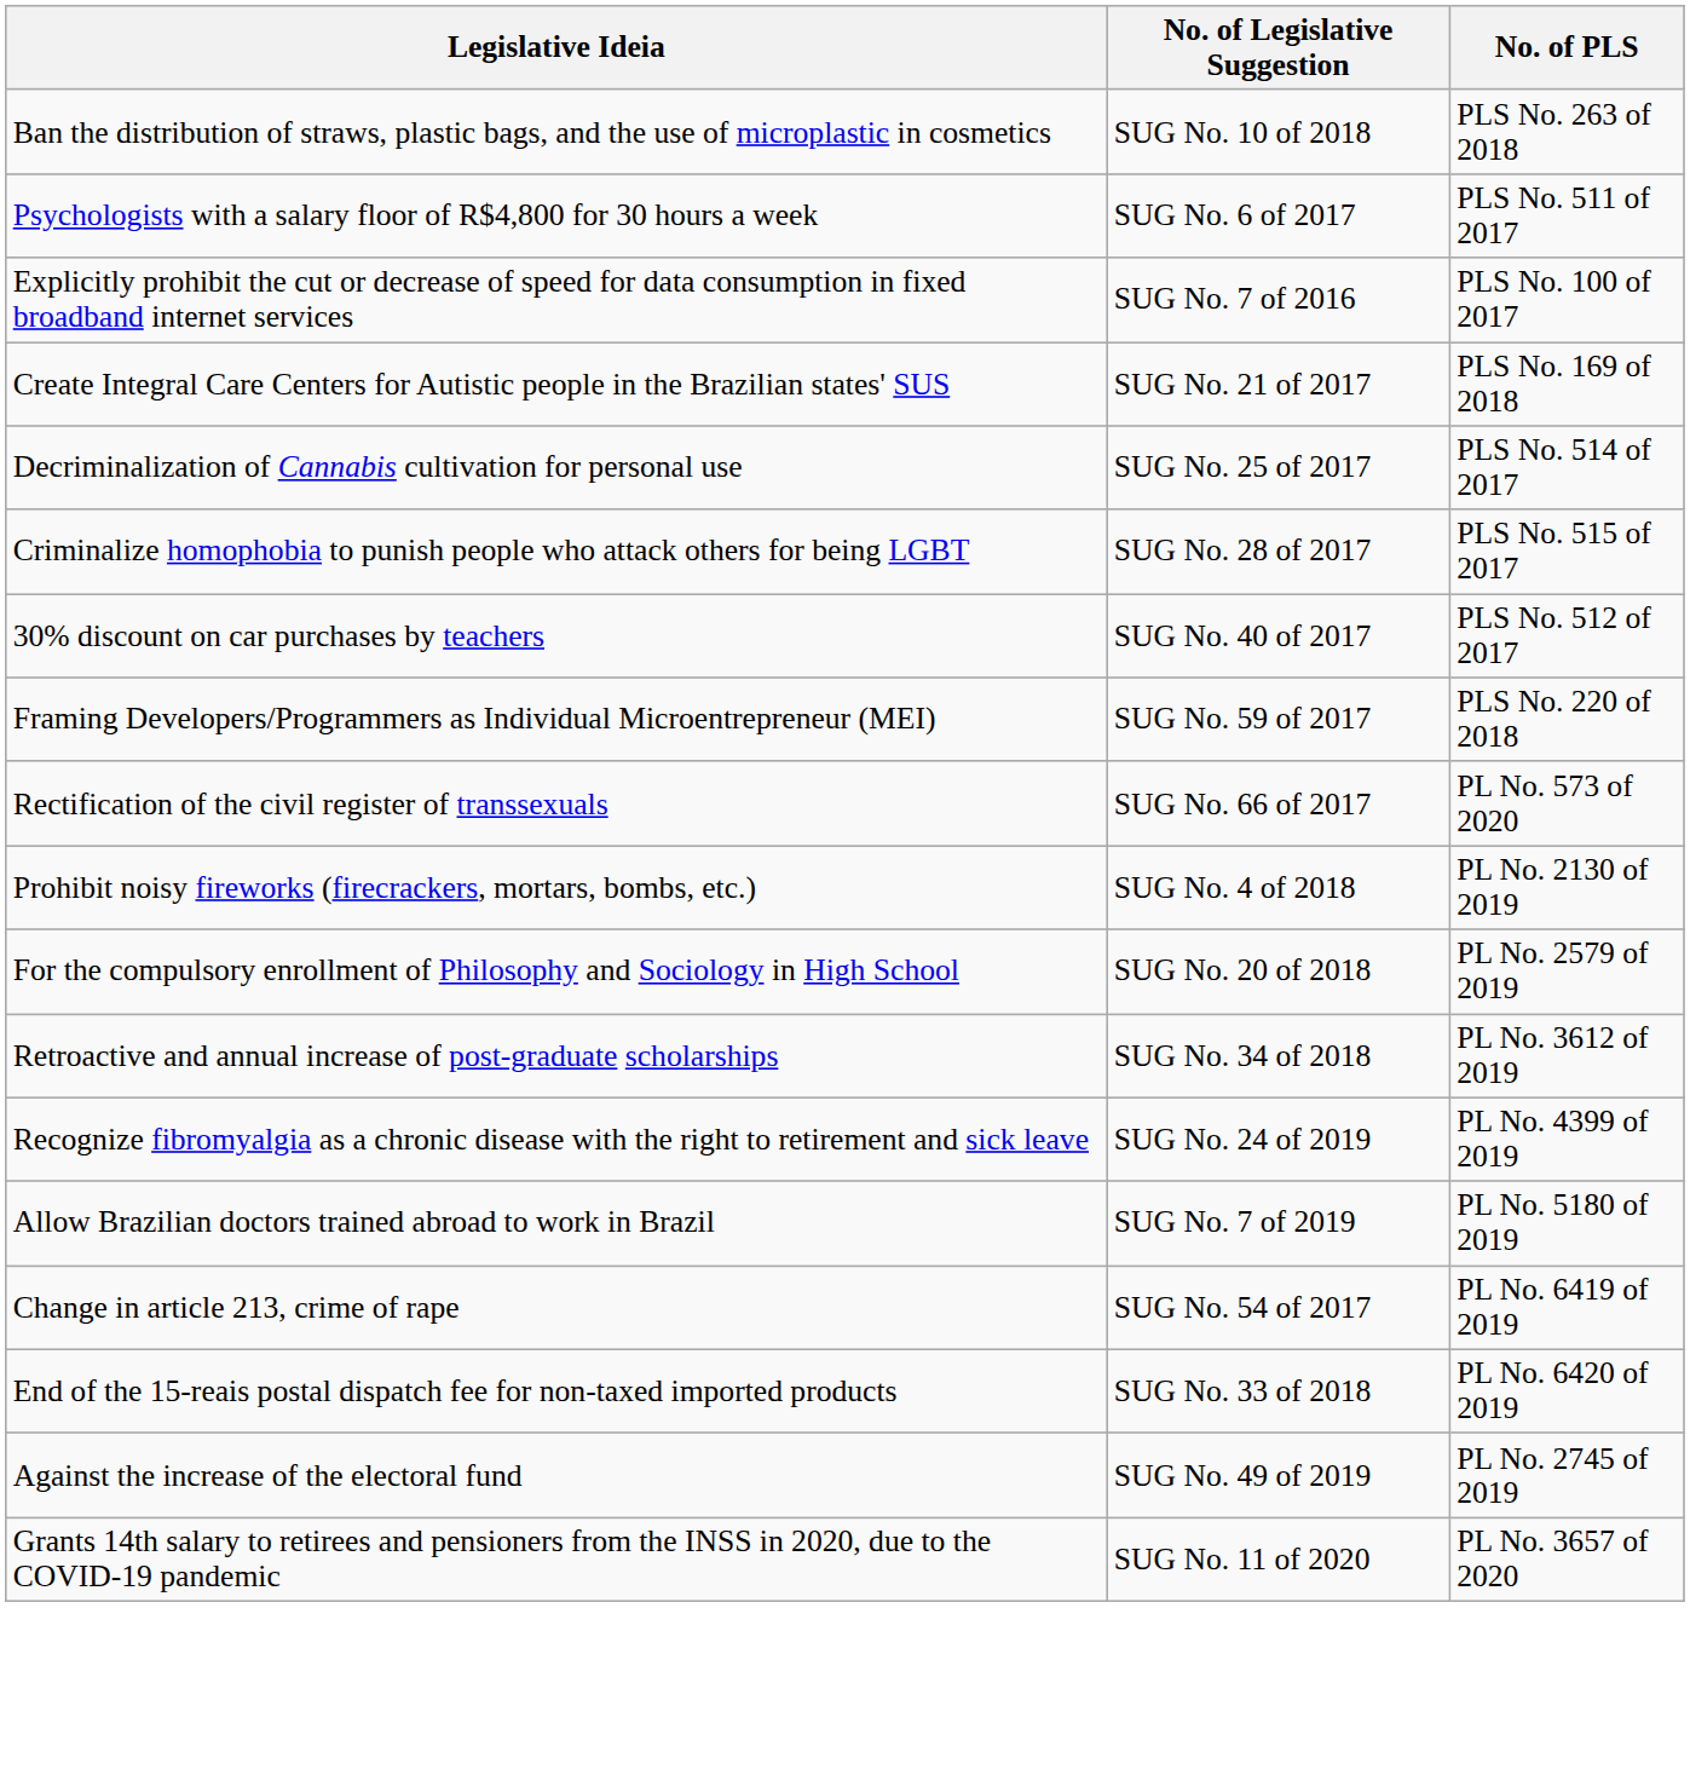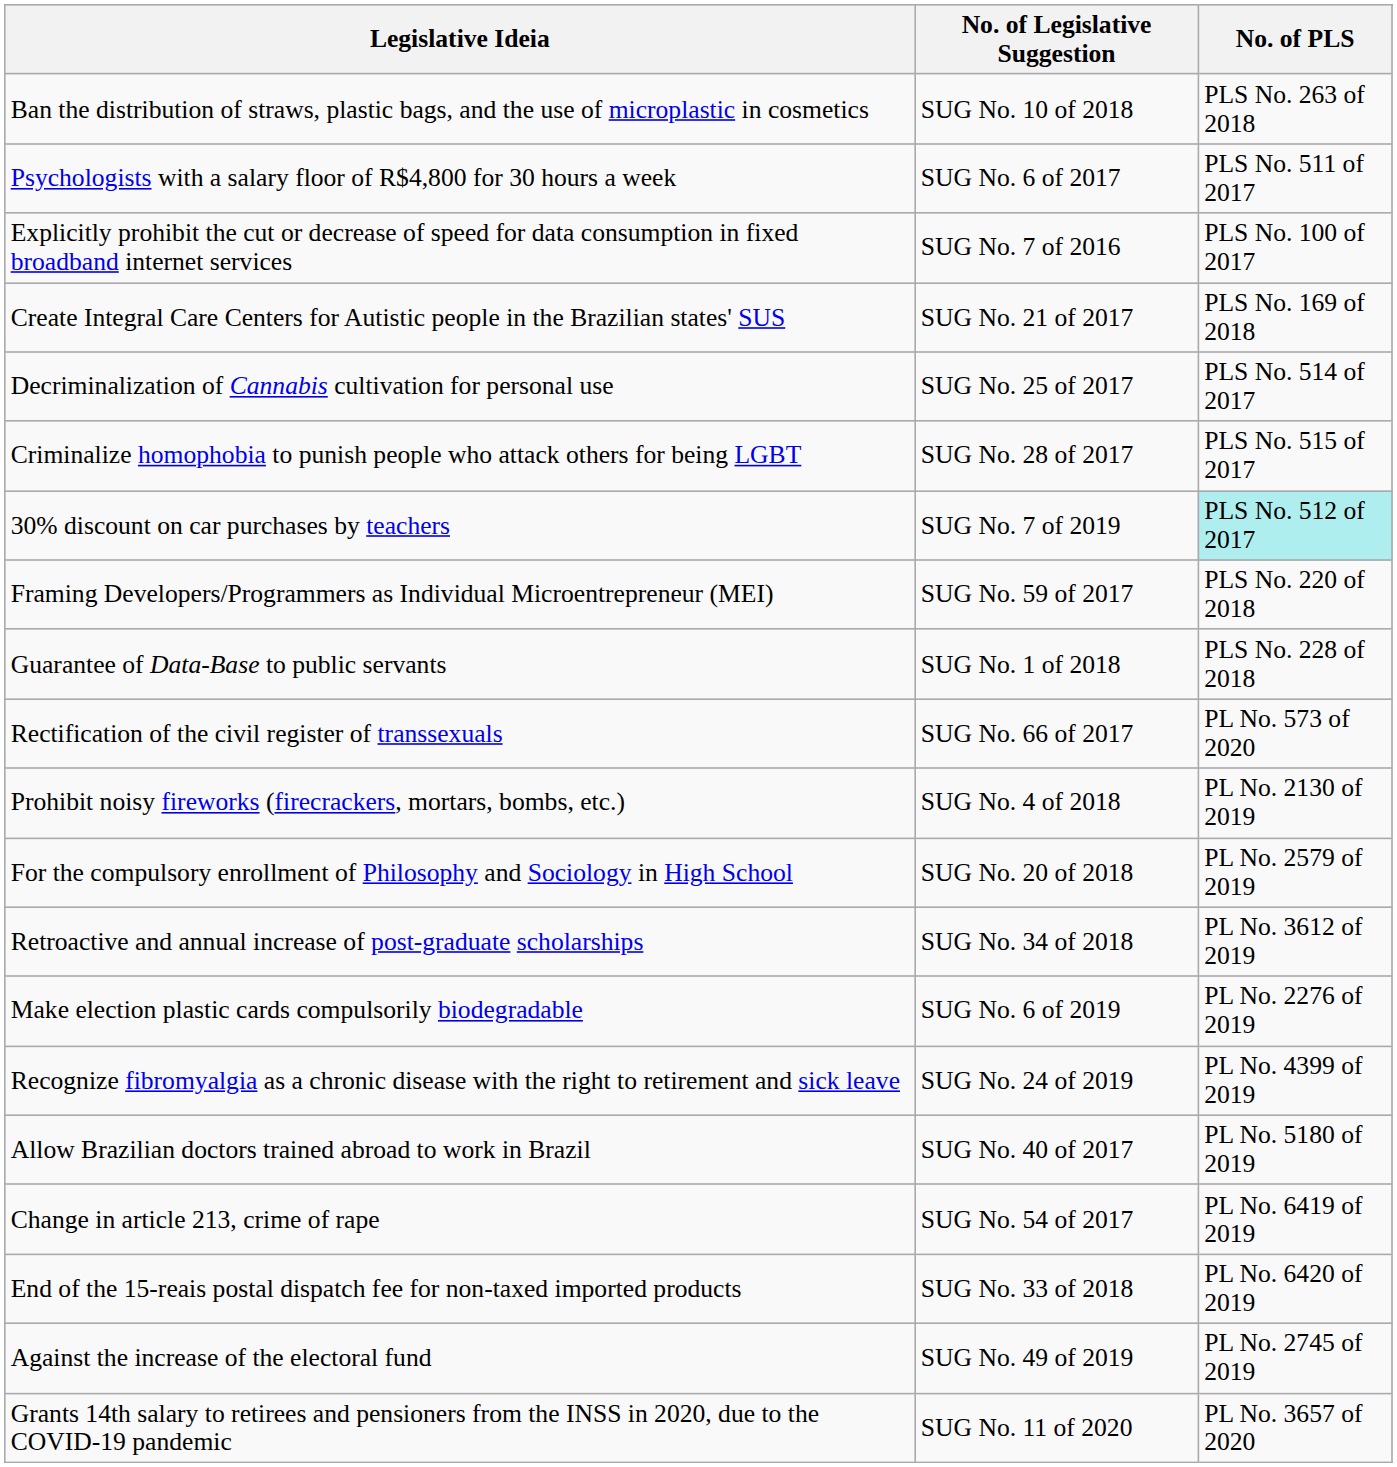 <table class="wikitable">
 <tr>
 <th>Legislative Ideia</th>
 <th>No. of Legislative Suggestion</th>
 <th>No. of PLS</th>
 </tr>
 <tr>
 <td>Ban the distribution of straws, plastic bags, and the use of <a href='#'>microplastic</a> in cosmetics</td>
 <td>SUG No. 10 of 2018</td>
 <td>PLS No. 263 of 2018</td>
 </tr>
 <tr>
 <td><a href='#'>Psychologists</a> with a salary floor of R$4,800 for 30 hours a week</td>
 <td>SUG No. 6 of 2017</td>
 <td>PLS No. 511 of 2017</td>
 </tr>
 <tr>
 <td>Explicitly prohibit the cut or decrease of speed for data consumption in fixed <a href='#'>broadband</a> internet services</td>
 <td>SUG No. 7 of 2016</td>
 <td>PLS No. 100 of 2017</td>
 </tr>
 <tr>
 <td>Create Integral Care Centers for Autistic people in the Brazilian states' <a href='#'>SUS</a></td>
 <td>SUG No. 21 of 2017</td>
 <td>PLS No. 169 of 2018</td>
 </tr>
 <tr>
 <td>Decriminalization of <em><a href='#'>Cannabis</a></em> cultivation for personal use</td>
 <td>SUG No. 25 of 2017</td>
 <td>PLS No. 514 of 2017</td>
 </tr>
 <tr>
 <td>Criminalize <a href='#'>homophobia</a> to punish people who attack others for being <a href='#'>LGBT</a></td>
 <td>SUG No. 28 of 2017</td>
 <td>PLS No. 515 of 2017</td>
 </tr>
 <tr>
 <td>30% discount on car purchases by <a href='#'>teachers</a></td>
-<td>SUG No. 40 of 2017</td>
-<td>PLS No. 512 of 2017</td>
+<td>SUG No. 7 of 2019</td>
+<td style="background: paleturquoise;">PLS No. 512 of 2017</td>
 </tr>
 <tr>
 <td>Framing Developers/Programmers as Individual Microentrepreneur (MEI)</td>
 <td>SUG No. 59 of 2017</td>
 <td>PLS No. 220 of 2018</td>
+</tr>
+<tr>
+<td>Guarantee of <em>Data-Base</em> to public servants</td>
+<td>SUG No. 1 of 2018</td>
+<td>PLS No. 228 of 2018</td>
 </tr>
 <tr>
 <td>Rectification of the civil register of <a href='#'>transsexuals</a></td>
 <td>SUG No. 66 of 2017</td>
 <td>PL No. 573 of 2020</td>
 </tr>
 <tr>
 <td>Prohibit noisy <a href='#'>fireworks</a> (<a href='#'>firecrackers</a>, mortars, bombs, etc.)</td>
 <td>SUG No. 4 of 2018</td>
 <td>PL No. 2130 of 2019</td>
 </tr>
 <tr>
 <td>For the compulsory enrollment of <a href='#'>Philosophy</a> and <a href='#'>Sociology</a> in <a href='#'>High School</a></td>
 <td>SUG No. 20 of 2018</td>
 <td>PL No. 2579 of 2019</td>
 </tr>
 <tr>
 <td>Retroactive and annual increase of <a href='#'>post-graduate</a> <a href='#'>scholarships</a></td>
 <td>SUG No. 34 of 2018</td>
 <td>PL No. 3612 of 2019</td>
 </tr>
 <tr>
+<td>Make election plastic cards compulsorily <a href='#'>biodegradable</a></td>
+<td>SUG No. 6 of 2019</td>
+<td>PL No. 2276 of 2019</td>
+</tr>
+<tr>
 <td>Recognize <a href='#'>fibromyalgia</a> as a chronic disease with the right to retirement and <a href='#'>sick leave</a></td>
 <td>SUG No. 24 of 2019</td>
 <td>PL No. 4399 of 2019</td>
 </tr>
 <tr>
 <td>Allow Brazilian doctors trained abroad to work in Brazil</td>
-<td>SUG No. 7 of 2019</td>
+<td>SUG No. 40 of 2017</td>
 <td>PL No. 5180 of 2019</td>
 </tr>
 <tr>
 <td>Change in article 213, crime of rape</td>
 <td>SUG No. 54 of 2017</td>
 <td>PL No. 6419 of 2019</td>
 </tr>
 <tr>
 <td>End of the 15-reais postal dispatch fee for non-taxed imported products</td>
 <td>SUG No. 33 of 2018</td>
 <td>PL No. 6420 of 2019</td>
 </tr>
 <tr>
 <td>Against the increase of the electoral fund</td>
 <td>SUG No. 49 of 2019</td>
 <td>PL No. 2745 of 2019</td>
 </tr>
 <tr>
 <td>Grants 14th salary to retirees and pensioners from the INSS in 2020, due to the COVID-19 pandemic</td>
 <td>SUG No. 11 of 2020</td>
 <td>PL No. 3657 of 2020</td>
 </tr>
 </table>
